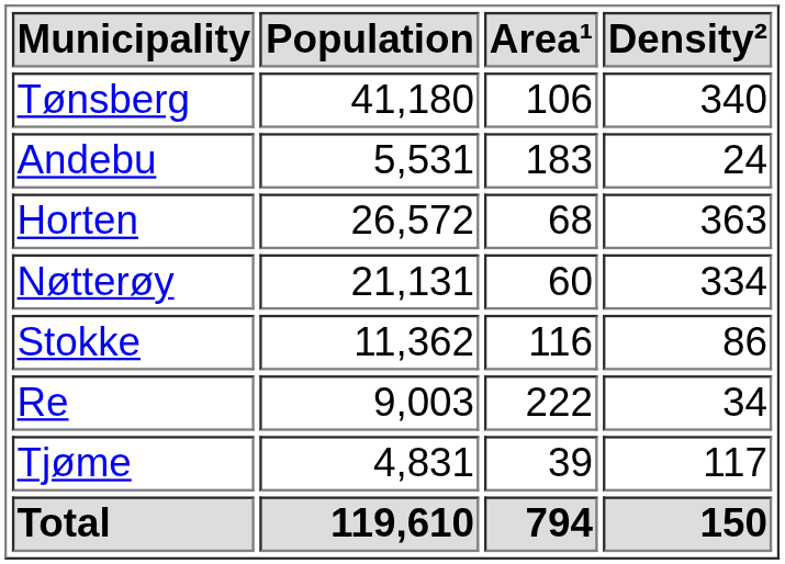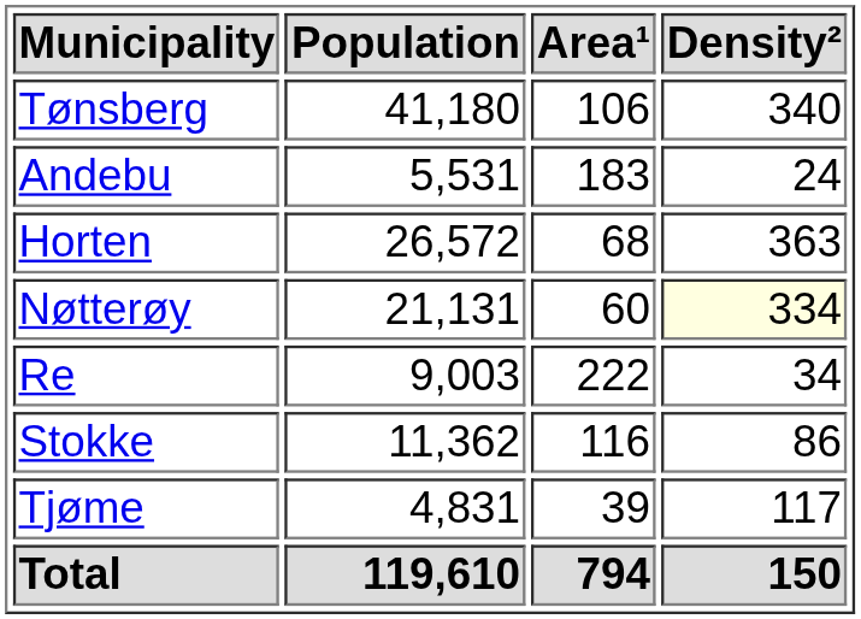 <table border>
 <tr bgcolor=#dddddd>
 <th>Municipality</th>
 <th>Population</th>
 <th>Area¹</th>
 <th>Density²</th>
 </tr>
 <tr align=right>
 <td align=left><a href='#'>Tønsberg</a></td>
 <td>41,180</td>
 <td>106</td>
 <td>340</td>
 </tr>
 <tr align=right>
 <td align=left><a href='#'>Andebu</a></td>
 <td>5,531</td>
 <td>183</td>
 <td>24</td>
 </tr>
 <tr align=right>
 <td align=left><a href='#'>Horten</a></td>
 <td>26,572</td>
 <td>68</td>
 <td>363</td>
 </tr>
 <tr align=right>
 <td align=left><a href='#'>Nøtterøy</a></td>
 <td>21,131</td>
 <td>60</td>
-<td>334</td>
+<td style="background: lightyellow;">334</td>
+</tr>
+<tr align=right>
+<td align=left><a href='#'>Re</a></td>
+<td>9,003</td>
+<td>222</td>
+<td>34</td>
 </tr>
 <tr align=right>
 <td align=left><a href='#'>Stokke</a></td>
 <td>11,362</td>
 <td>116</td>
 <td>86</td>
-</tr>
-<tr align=right>
-<td align=left><a href='#'>Re</a></td>
-<td>9,003</td>
-<td>222</td>
-<td>34</td>
 </tr>
 <tr align=right>
 <td align=left><a href='#'>Tjøme</a></td>
 <td>4,831</td>
 <td>39</td>
 <td>117</td>
 </tr>
 <tr align=right bgcolor=#dddddd>
 <th align=left>Total</th>
 <th>119,610</th>
 <th>794</th>
 <th>150</th>
 </tr>
 </table>
